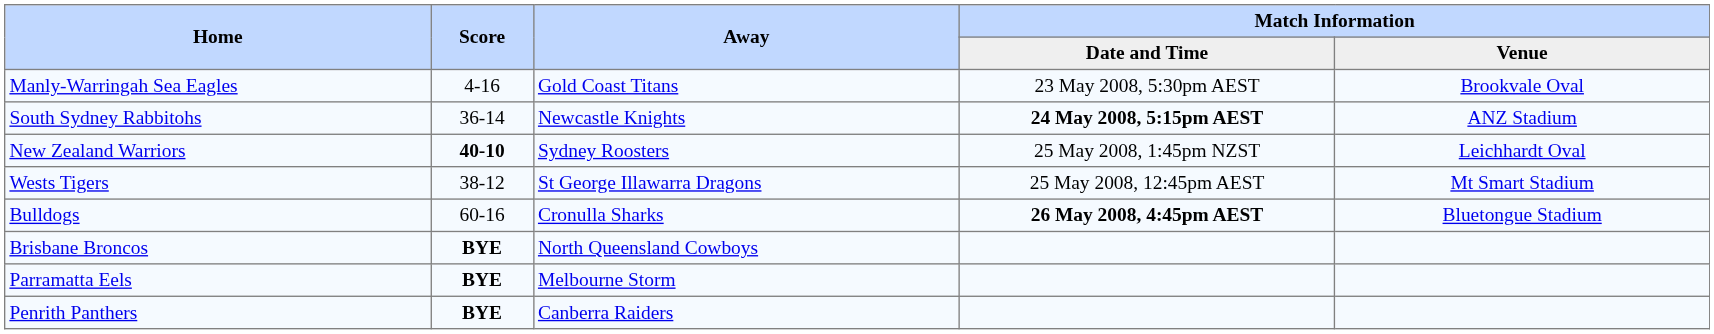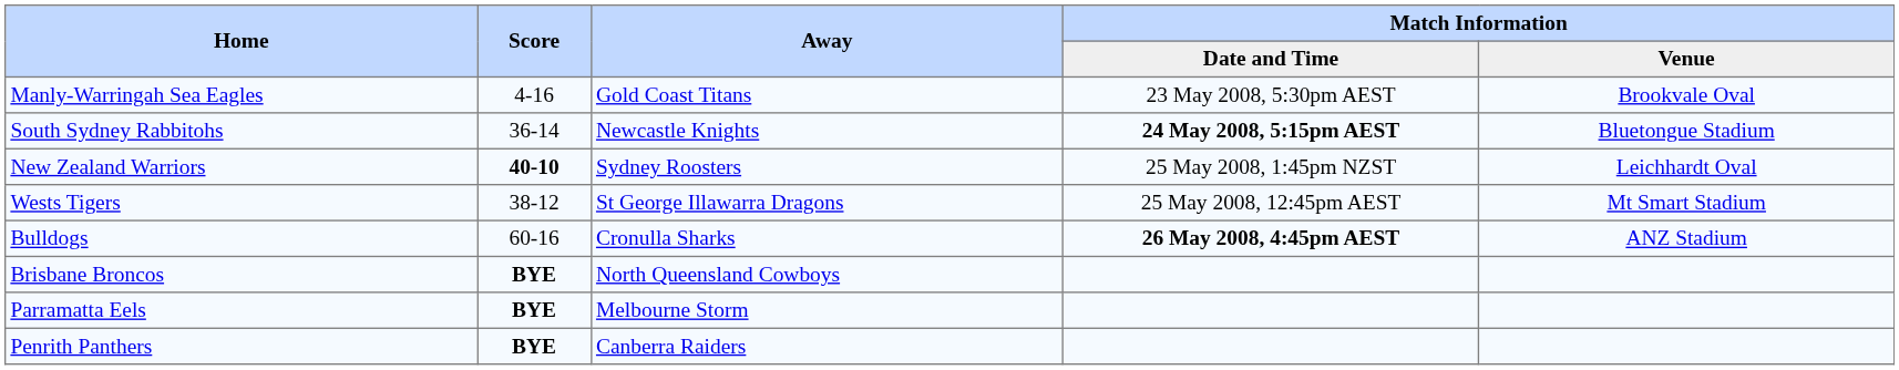 <table border=1 style="border-collapse:collapse; font-size:90%;" cellpadding=3 cellspacing=0 width=100%>
 <tr bgcolor=#C1D8FF>
 <th rowspan=2 width=25%>Home</th>
 <th rowspan=2 width=6%>Score</th>
 <th rowspan=2 width=25%>Away</th>
 <th colspan=6>Match Information</th>
 </tr>
 <tr bgcolor=#EFEFEF>
 <th width=22%>Date and Time</th>
 <th width=22%>Venue</th>
 </tr>
 <tr align=center bgcolor=#F5FAFF>
 <td align=left> <a href='#'>Manly-Warringah Sea Eagles</a></td>
 <td>4-16</td>
 <td align=left> <a href='#'>Gold Coast Titans</a></td>
 <td>23 May 2008, 5:30pm AEST</td>
 <td><a href='#'>Brookvale Oval</a></td>
 </tr>
 <tr align=center bgcolor=#F5FAFF>
 <td align=left> <a href='#'>South Sydney Rabbitohs</a></td>
 <td>36-14</td>
 <td align=left> <a href='#'>Newcastle Knights</a></td>
 <td><strong>24 May 2008, 5:15pm AEST</strong></td>
-<td><a href='#'>ANZ Stadium</a></td>
+<td><a href='#'>Bluetongue Stadium</a></td>
 </tr>
 <tr align=center bgcolor=#F5FAFF>
 <td align=left> <a href='#'>New Zealand Warriors</a></td>
 <td><strong>40-10</strong></td>
 <td align=left> <a href='#'>Sydney Roosters</a></td>
 <td>25 May 2008, 1:45pm NZST</td>
 <td><a href='#'>Leichhardt Oval</a></td>
 </tr>
 <tr align=center bgcolor=#F5FAFF>
 <td align=left> <a href='#'>Wests Tigers</a></td>
 <td>38-12</td>
 <td align=left> <a href='#'>St George Illawarra Dragons</a></td>
 <td>25 May 2008, 12:45pm AEST</td>
 <td><a href='#'>Mt Smart Stadium</a></td>
 </tr>
 <tr align=center bgcolor=#F5FAFF>
 <td align=left> <a href='#'>Bulldogs</a></td>
 <td>60-16</td>
 <td align=left> <a href='#'>Cronulla Sharks</a></td>
 <td><strong>26 May 2008, 4:45pm AEST</strong></td>
-<td><a href='#'>Bluetongue Stadium</a></td>
+<td><a href='#'>ANZ Stadium</a></td>
 </tr>
 <tr align=center bgcolor=#F5FAFF>
 <td align=left> <a href='#'>Brisbane Broncos</a></td>
 <td><strong>BYE</strong></td>
 <td align=left> <a href='#'>North Queensland Cowboys</a></td>
 <td></td>
 <td></td>
 </tr>
 <tr align=center bgcolor=#F5FAFF>
 <td align=left> <a href='#'>Parramatta Eels</a></td>
 <td><strong>BYE</strong></td>
 <td align=left> <a href='#'>Melbourne Storm</a></td>
 <td></td>
 <td></td>
 </tr>
 <tr align=center bgcolor=#F5FAFF>
 <td align=left> <a href='#'>Penrith Panthers</a></td>
 <td><strong>BYE</strong></td>
 <td align=left> <a href='#'>Canberra Raiders</a></td>
 <td></td>
 <td></td>
 </tr>
 </table>
